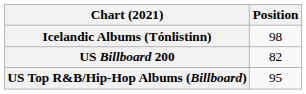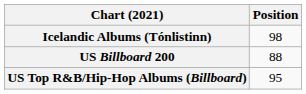 <table class="wikitable sortable plainrowheaders" style="text-align:center">
 <tr>
 <th scope="col">Chart (2021)</th>
 <th scope="col">Position</th>
 </tr>
 <tr>
 <th scope="row">Icelandic Albums (Tónlistinn)</th>
 <td>98</td>
 </tr>
 <tr>
 <th scope="row">US <em>Billboard</em> 200</th>
-<td>82</td>
+<td>88</td>
 </tr>
 <tr>
 <th scope="row">US Top R&B/Hip-Hop Albums (<em>Billboard</em>)</th>
 <td>95</td>
 </tr>
 </table>
